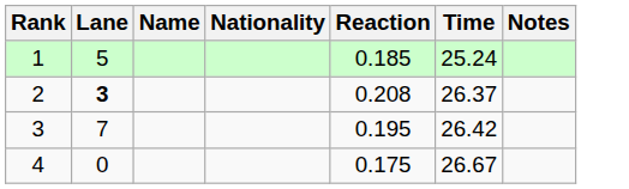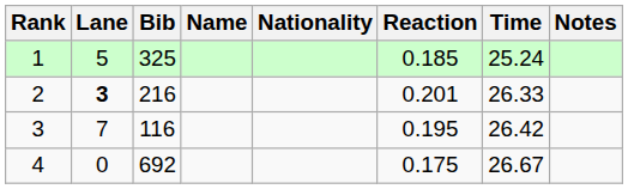 <table class="wikitable sortable" style="text-align:center">
 <tr>
 <th>Rank</th>
 <th>Lane</th>
+<th>Bib</th>
 <th>Name</th>
 <th>Nationality</th>
 <th>Reaction</th>
 <th>Time</th>
 <th>Notes</th>
 </tr>
 <tr bgcolor=ccffcc>
 <td>1</td>
 <td>5</td>
+<td>325</td>
 <td align=left></td>
 <td align=left></td>
 <td>0.185</td>
 <td>25.24</td>
 <td><strong></strong></td>
 </tr>
 <tr>
 <td>2</td>
 <td><strong>3</strong></td>
+<td>216</td>
 <td align=left></td>
 <td align=left></td>
-<td>0.208</td>
-<td>26.37</td>
+<td>0.201</td>
+<td>26.33</td>
 <td></td>
 </tr>
 <tr>
 <td>3</td>
 <td>7</td>
+<td>116</td>
 <td align=left></td>
 <td align=left></td>
 <td>0.195</td>
 <td>26.42</td>
 <td></td>
 </tr>
 <tr>
 <td>4</td>
 <td>0</td>
+<td>692</td>
 <td align=left></td>
 <td align=left></td>
 <td>0.175</td>
 <td>26.67</td>
 <td></td>
 </tr>
 </table>
